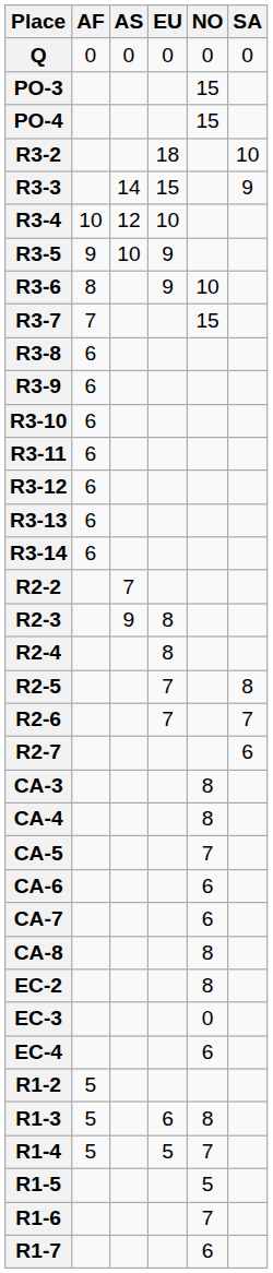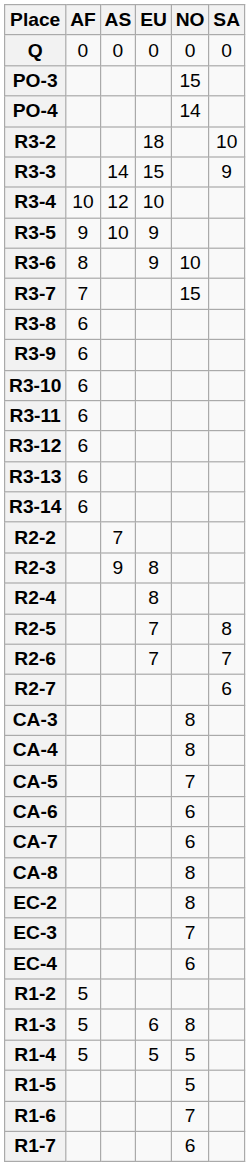 <table class="wikitable sortable" style="text-align: center; font-size: 100%; ">
 <tr>
 <th>Place</th>
 <th>AF</th>
 <th>AS</th>
 <th>EU</th>
 <th>NO</th>
 <th>SA</th>
 </tr>
 <tr>
 <th>Q</th>
 <td>0</td>
 <td>0</td>
 <td>0</td>
 <td>0</td>
 <td>0</td>
 </tr>
 <tr>
 <th>PO-3</th>
 <td></td>
 <td></td>
 <td></td>
 <td>15</td>
 <td></td>
 </tr>
 <tr>
 <th>PO-4</th>
 <td></td>
 <td></td>
 <td></td>
-<td>15</td>
+<td>14</td>
 <td></td>
 </tr>
 <tr>
 <th>R3-2</th>
 <td></td>
 <td></td>
 <td>18</td>
 <td></td>
 <td>10</td>
 </tr>
 <tr>
 <th>R3-3</th>
 <td></td>
 <td>14</td>
 <td>15</td>
 <td></td>
 <td>9</td>
 </tr>
 <tr>
 <th>R3-4</th>
 <td>10</td>
 <td>12</td>
 <td>10</td>
 <td></td>
 <td></td>
 </tr>
 <tr>
 <th>R3-5</th>
 <td>9</td>
 <td>10</td>
 <td>9</td>
 <td></td>
 <td></td>
 </tr>
 <tr>
 <th>R3-6</th>
 <td>8</td>
 <td></td>
 <td>9</td>
 <td>10</td>
 <td></td>
 </tr>
 <tr>
 <th>R3-7</th>
 <td>7</td>
 <td></td>
 <td></td>
 <td>15</td>
 <td></td>
 </tr>
 <tr>
 <th>R3-8</th>
 <td>6</td>
 <td></td>
 <td></td>
 <td></td>
 <td></td>
 </tr>
 <tr>
 <th>R3-9</th>
 <td>6</td>
 <td></td>
 <td></td>
 <td></td>
 <td></td>
 </tr>
 <tr>
 <th>R3-10</th>
 <td>6</td>
 <td></td>
 <td></td>
 <td></td>
 <td></td>
 </tr>
 <tr>
 <th>R3-11</th>
 <td>6</td>
 <td></td>
 <td></td>
 <td></td>
 <td></td>
 </tr>
 <tr>
 <th>R3-12</th>
 <td>6</td>
 <td></td>
 <td></td>
 <td></td>
 <td></td>
 </tr>
 <tr>
 <th>R3-13</th>
 <td>6</td>
 <td></td>
 <td></td>
 <td></td>
 <td></td>
 </tr>
 <tr>
 <th>R3-14</th>
 <td>6</td>
 <td></td>
 <td></td>
 <td></td>
 <td></td>
 </tr>
 <tr>
 <th>R2-2</th>
 <td></td>
 <td>7</td>
 <td></td>
 <td></td>
 <td></td>
 </tr>
 <tr>
 <th>R2-3</th>
 <td></td>
 <td>9</td>
 <td>8</td>
 <td></td>
 <td></td>
 </tr>
 <tr>
 <th>R2-4</th>
 <td></td>
 <td></td>
 <td>8</td>
 <td></td>
 <td></td>
 </tr>
 <tr>
 <th>R2-5</th>
 <td></td>
 <td></td>
 <td>7</td>
 <td></td>
 <td>8</td>
 </tr>
 <tr>
 <th>R2-6</th>
 <td></td>
 <td></td>
 <td>7</td>
 <td></td>
 <td>7</td>
 </tr>
 <tr>
 <th>R2-7</th>
 <td></td>
 <td></td>
 <td></td>
 <td></td>
 <td>6</td>
 </tr>
 <tr>
 <th>CA-3</th>
 <td></td>
 <td></td>
 <td></td>
 <td>8</td>
 <td></td>
 </tr>
 <tr>
 <th>CA-4</th>
 <td></td>
 <td></td>
 <td></td>
 <td>8</td>
 <td></td>
 </tr>
 <tr>
 <th>CA-5</th>
 <td></td>
 <td></td>
 <td></td>
 <td>7</td>
 <td></td>
 </tr>
 <tr>
 <th>CA-6</th>
 <td></td>
 <td></td>
 <td></td>
 <td>6</td>
 <td></td>
 </tr>
 <tr>
 <th>CA-7</th>
 <td></td>
 <td></td>
 <td></td>
 <td>6</td>
 <td></td>
 </tr>
 <tr>
 <th>CA-8</th>
 <td></td>
 <td></td>
 <td></td>
 <td>8</td>
 <td></td>
 </tr>
 <tr>
 <th>EC-2</th>
 <td></td>
 <td></td>
 <td></td>
 <td>8</td>
 <td></td>
 </tr>
 <tr>
 <th>EC-3</th>
 <td></td>
 <td></td>
 <td></td>
-<td>0</td>
+<td>7</td>
 <td></td>
 </tr>
 <tr>
 <th>EC-4</th>
 <td></td>
 <td></td>
 <td></td>
 <td>6</td>
 <td></td>
 </tr>
 <tr>
 <th>R1-2</th>
 <td>5</td>
 <td></td>
 <td></td>
 <td></td>
 <td></td>
 </tr>
 <tr>
 <th>R1-3</th>
 <td>5</td>
 <td></td>
 <td>6</td>
 <td>8</td>
 <td></td>
 </tr>
 <tr>
 <th>R1-4</th>
 <td>5</td>
 <td></td>
 <td>5</td>
-<td>7</td>
+<td>5</td>
 <td></td>
 </tr>
 <tr>
 <th>R1-5</th>
 <td></td>
 <td></td>
 <td></td>
 <td>5</td>
 <td></td>
 </tr>
 <tr>
 <th>R1-6</th>
 <td></td>
 <td></td>
 <td></td>
 <td>7</td>
 <td></td>
 </tr>
 <tr>
 <th>R1-7</th>
 <td></td>
 <td></td>
 <td></td>
 <td>6</td>
 <td></td>
 </tr>
 </table>
